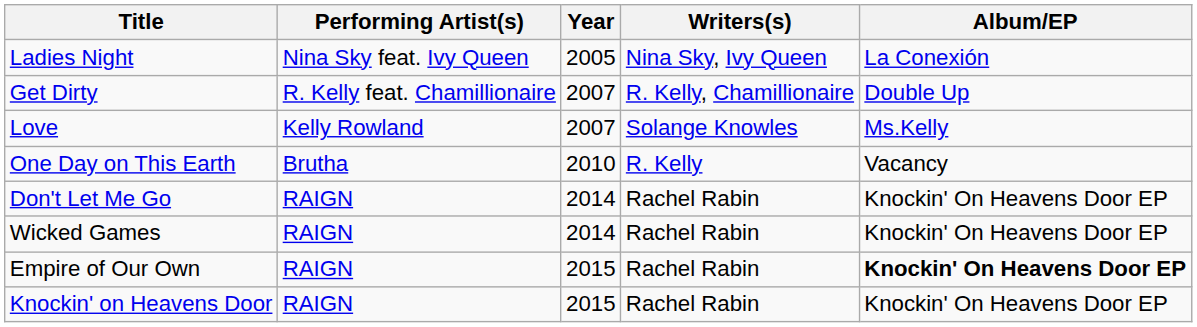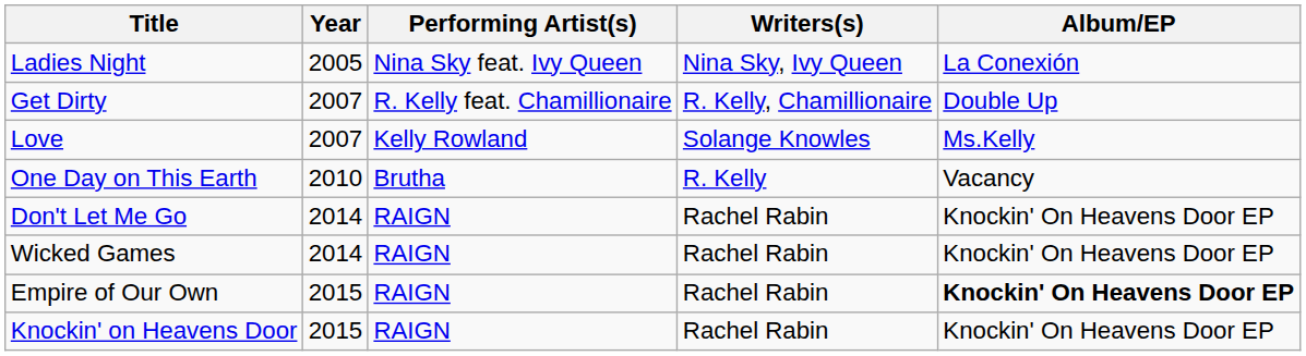 <table class="wikitable">
 <tr>
 <th>Title</th>
+<th>Year</th>
 <th>Performing Artist(s)</th>
-<th>Year</th>
 <th>Writers(s)</th>
 <th>Album/EP</th>
 </tr>
 <tr>
 <td><a href='#'>Ladies Night</a></td>
+<td>2005</td>
 <td><a href='#'>Nina Sky</a> feat. <a href='#'>Ivy Queen</a></td>
-<td>2005</td>
 <td><a href='#'>Nina Sky</a>, <a href='#'>Ivy Queen</a></td>
 <td><a href='#'>La Conexión</a></td>
 </tr>
 <tr>
 <td><a href='#'>Get Dirty</a></td>
+<td>2007</td>
 <td><a href='#'>R. Kelly</a> feat. <a href='#'>Chamillionaire</a></td>
-<td>2007</td>
 <td><a href='#'>R. Kelly</a>, <a href='#'>Chamillionaire</a></td>
 <td><a href='#'>Double Up</a></td>
 </tr>
 <tr>
 <td><a href='#'>Love</a></td>
+<td>2007</td>
 <td><a href='#'>Kelly Rowland</a></td>
-<td>2007</td>
 <td><a href='#'>Solange Knowles</a></td>
 <td><a href='#'>Ms.Kelly</a></td>
 </tr>
 <tr>
 <td><a href='#'>One Day on This Earth</a></td>
+<td>2010</td>
 <td><a href='#'>Brutha</a></td>
-<td>2010</td>
 <td><a href='#'>R. Kelly</a></td>
 <td>Vacancy</td>
 </tr>
 <tr>
 <td><a href='#'>Don't Let Me Go</a></td>
+<td>2014</td>
 <td><a href='#'>RAIGN</a></td>
-<td>2014</td>
 <td>Rachel Rabin</td>
 <td>Knockin' On Heavens Door EP</td>
 </tr>
 <tr>
 <td>Wicked Games</td>
+<td>2014</td>
 <td><a href='#'>RAIGN</a></td>
-<td>2014</td>
 <td>Rachel Rabin</td>
 <td>Knockin' On Heavens Door EP</td>
 </tr>
 <tr>
 <td>Empire of Our Own</td>
+<td>2015</td>
 <td><a href='#'>RAIGN</a></td>
-<td>2015</td>
 <td>Rachel Rabin</td>
 <td><strong>Knockin' On Heavens Door EP</strong></td>
 </tr>
 <tr>
 <td><a href='#'>Knockin' on Heavens Door</a></td>
+<td>2015</td>
 <td><a href='#'>RAIGN</a></td>
-<td>2015</td>
 <td>Rachel Rabin</td>
 <td>Knockin' On Heavens Door EP</td>
 </tr>
 </table>
